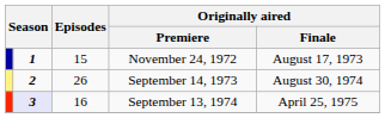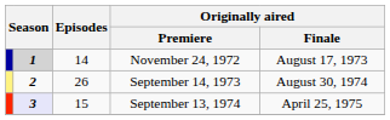 <table class="wikitable">
 <tr>
 <th colspan="2" rowspan="2" style="width:10px;">Season</th>
 <th rowspan="2" style="width:50px;">Episodes</th>
 <th colspan="2" style="width:311px;">Originally aired</th>
 </tr>
 <tr>
 <th>Premiere</th>
 <th>Finale</th>
 </tr>
 <tr>
 <td width="2px" bgcolor="0000A0" height="10px"></td>
-<td align="center"><strong><em>1</em></strong></td>
-<td align="center">15</td>
+<td align="center" style="background: lightgrey;"><strong><em>1</em></strong></td>
+<td align="center">14</td>
 <td align="center">November 24, 1972</td>
 <td align="center">August 17, 1973</td>
 </tr>
 <tr>
 <td width="2px" bgcolor="FFF380" height="10px"></td>
 <td align="center"><strong><em>2</em></strong></td>
 <td align="center">26</td>
 <td align="center">September 14, 1973</td>
 <td align="center">August 30, 1974</td>
 </tr>
 <tr>
 <td width="2px" bgcolor="FF2400" height="10px"></td>
 <td align="center" style="background: lavender;"><strong><em>3</em></strong></td>
-<td align="center">16</td>
+<td align="center">15</td>
 <td align="center">September 13, 1974</td>
 <td align="center">April 25, 1975</td>
 </tr>
 <tr>
 </tr>
 </table>
